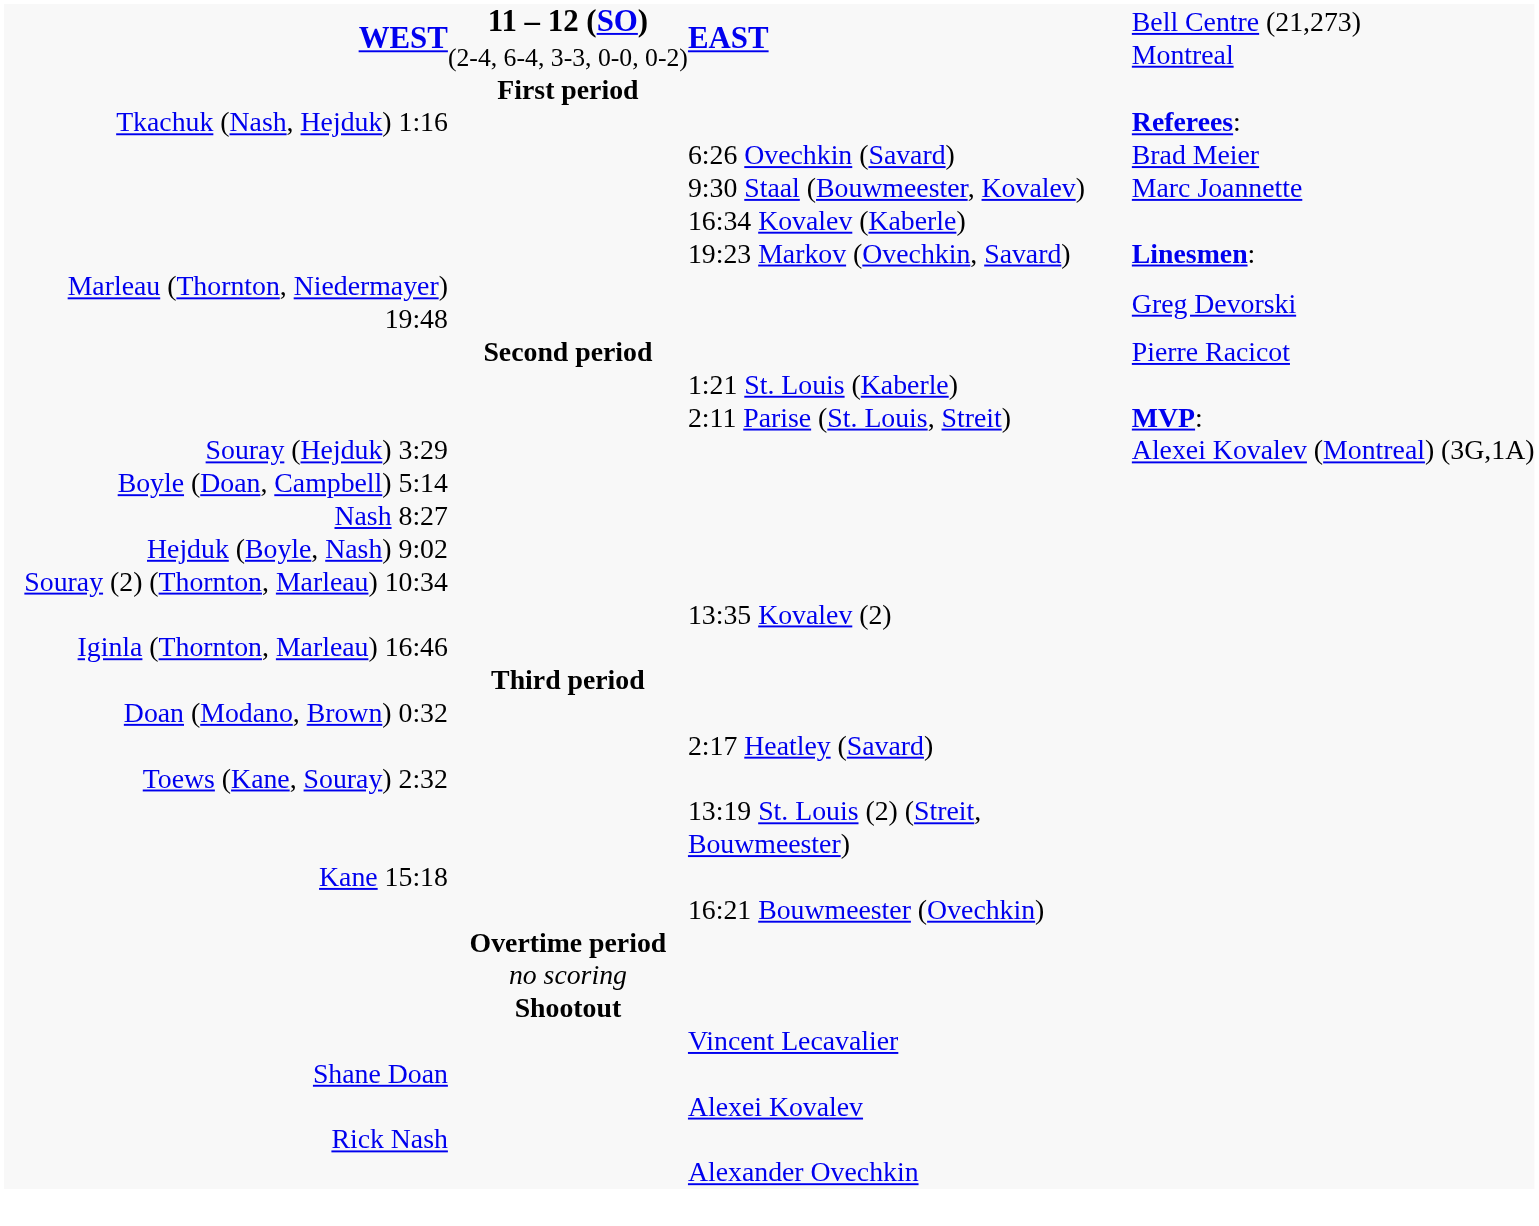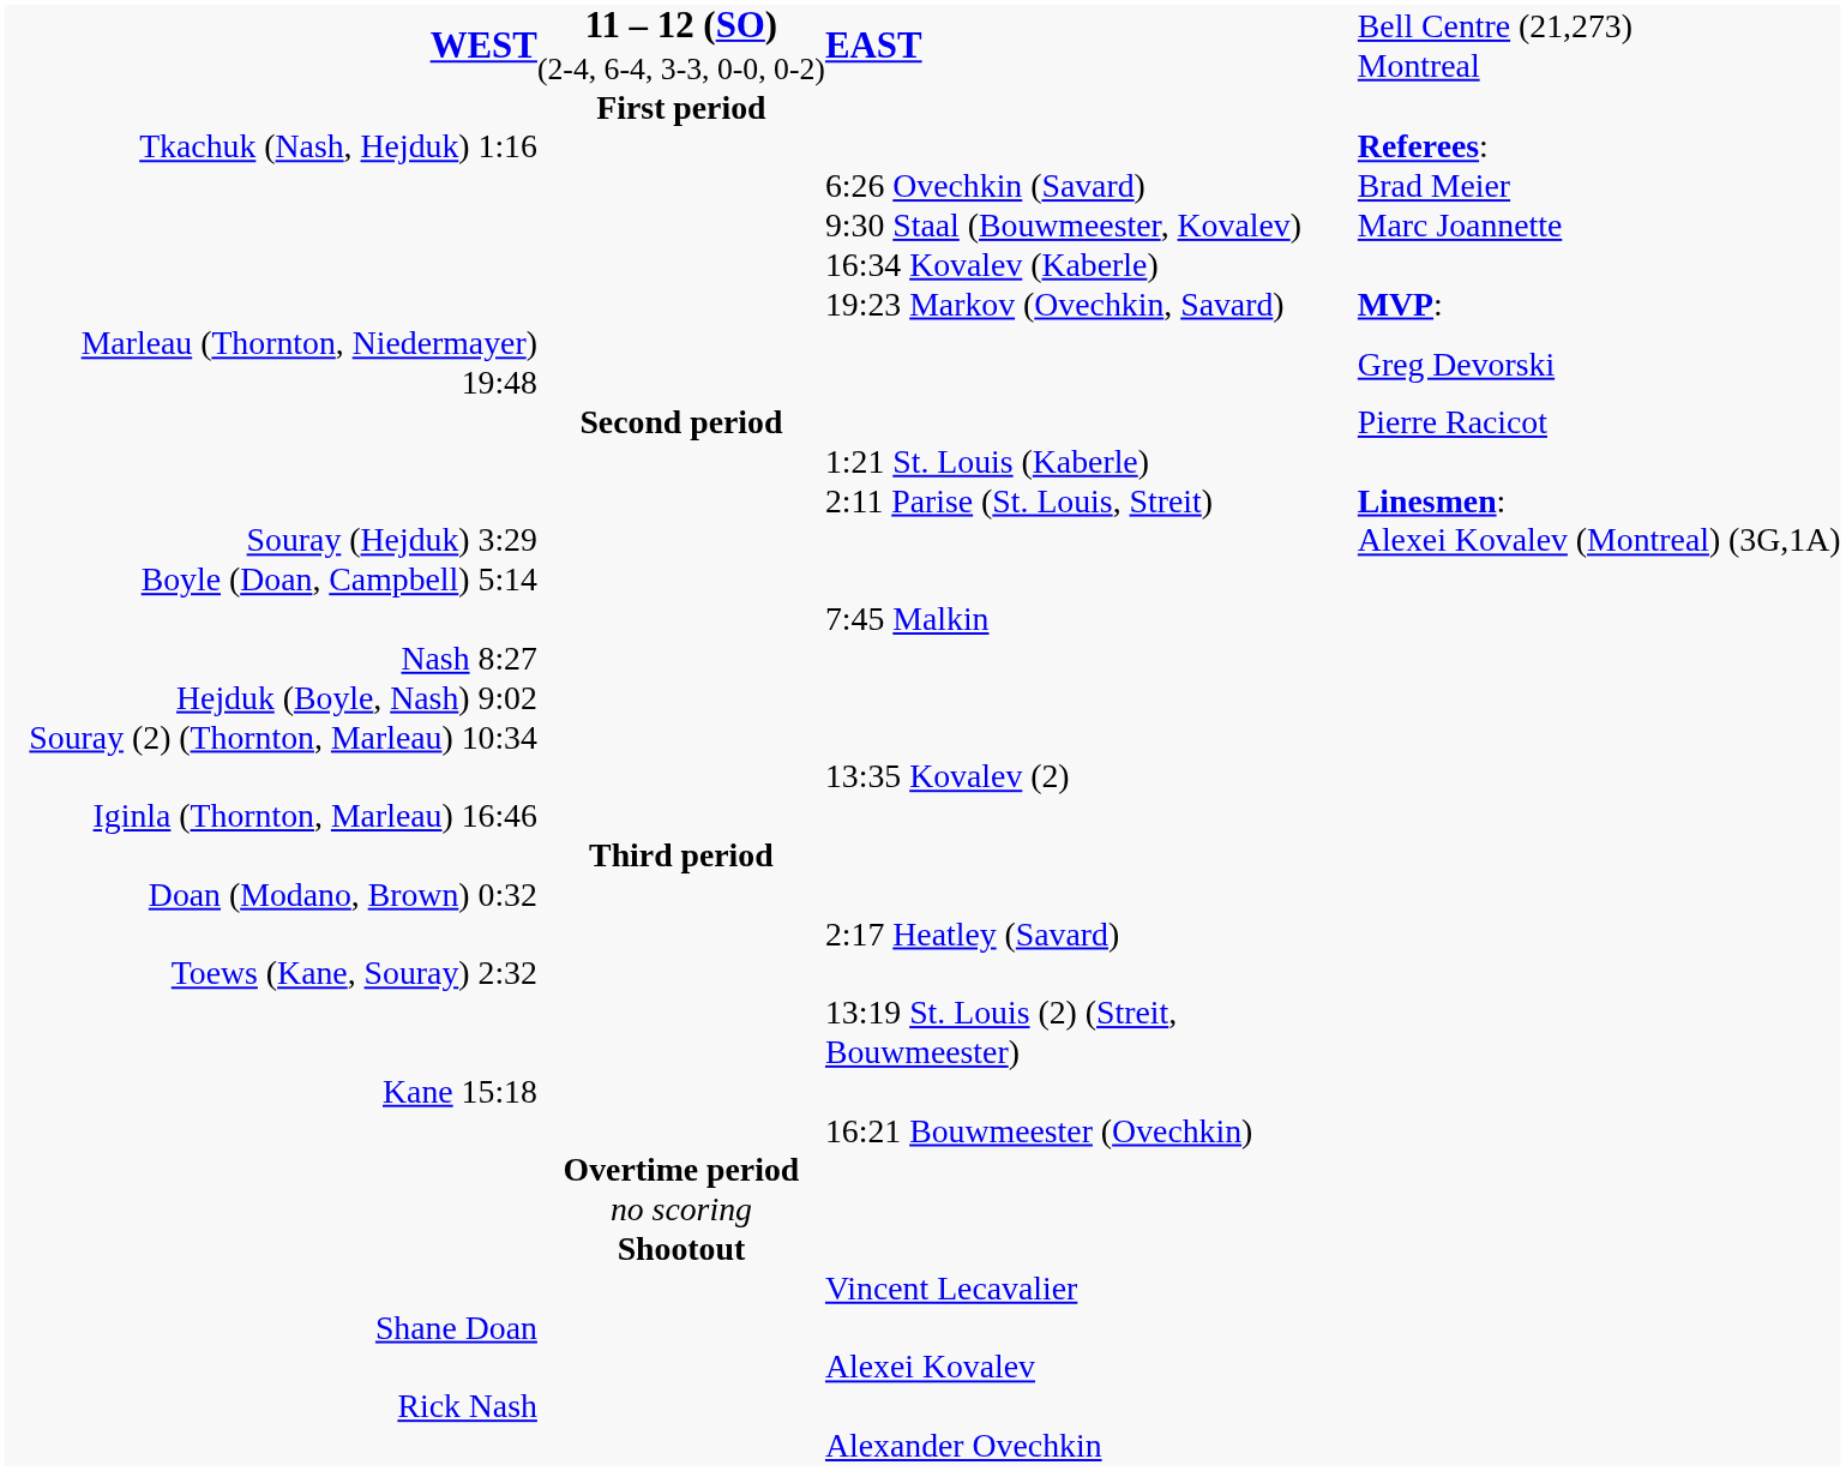 <table cellpadding=0 cellspacing=0 border=0 style="background-color:#F8F8F8">
 <tr>
 <td></td>
 <td align=right width="230"><strong><a href='#'>WEST</a></strong></td>
 <td align=center><strong>11 – 12 (<a href='#'>SO</a>)</strong><br><small>(2-4, 6-4, 3-3, 0-0, 0-2)</small></td>
 <td width="230"><strong><a href='#'>EAST</a></strong></td>
 <td style=font-size:90%><a href='#'>Bell Centre</a> (21,273)<br><a href='#'>Montreal</a></td>
 </tr>
 <tr style=font-size:90%>
 <td></td>
 <td></td>
 <td align=center><strong>First period</strong></td>
 </tr>
 <tr style=font-size:90%>
 <td></td>
 <td align=right><a href='#'>Tkachuk</a> (<a href='#'>Nash</a>, <a href='#'>Hejduk</a>) 1:16</td>
 <td></td>
 <td></td>
 <td><strong><a href='#'>Referees</a></strong>:</td>
 </tr>
 <tr style=font-size:90%>
 <td></td>
 <td align=right></td>
 <td></td>
 <td>6:26 <a href='#'>Ovechkin</a> (<a href='#'>Savard</a>)</td>
 <td><a href='#'>Brad Meier</a></td>
 </tr>
 <tr style=font-size:90%>
 <td></td>
 <td align=right></td>
 <td></td>
 <td>9:30 <a href='#'>Staal</a> (<a href='#'>Bouwmeester</a>, <a href='#'>Kovalev</a>)</td>
 <td><a href='#'>Marc Joannette</a></td>
 </tr>
 <tr style=font-size:90%>
 <td></td>
 <td align=right></td>
 <td></td>
 <td>16:34 <a href='#'>Kovalev</a> (<a href='#'>Kaberle</a>)</td>
 <td></td>
 </tr>
 <tr style=font-size:90%>
 <td></td>
 <td align=right></td>
 <td></td>
 <td>19:23 <a href='#'>Markov</a> (<a href='#'>Ovechkin</a>, <a href='#'>Savard</a>)</td>
-<td><strong><a href='#'>Linesmen</a></strong>:</td>
+<td><strong><a href='#'>MVP</a></strong>:</td>
 </tr>
 <tr style=font-size:90%>
 <td></td>
 <td align=right><a href='#'>Marleau</a> (<a href='#'>Thornton</a>, <a href='#'>Niedermayer</a>) 19:48</td>
 <td></td>
 <td></td>
 <td><a href='#'>Greg Devorski</a></td>
 </tr>
 <tr style=font-size:90%>
 <td></td>
 <td></td>
 <td align=center><strong>Second period</strong></td>
 <td></td>
 <td><a href='#'>Pierre Racicot</a></td>
 </tr>
 <tr style=font-size:90%>
 <td></td>
 <td align=right></td>
 <td></td>
 <td>1:21 <a href='#'>St. Louis</a> (<a href='#'>Kaberle</a>)</td>
 <td></td>
 </tr>
 <tr style=font-size:90%>
 <td></td>
 <td align=right></td>
 <td></td>
 <td>2:11 <a href='#'>Parise</a> (<a href='#'>St. Louis</a>, <a href='#'>Streit</a>)</td>
-<td><strong><a href='#'>MVP</a></strong>:</td>
+<td><strong><a href='#'>Linesmen</a></strong>:</td>
 </tr>
 <tr style=font-size:90%>
 <td></td>
 <td align=right><a href='#'>Souray</a> (<a href='#'>Hejduk</a>) 3:29</td>
 <td></td>
 <td></td>
 <td><a href='#'>Alexei Kovalev</a> (<a href='#'>Montreal</a>) (3G,1A)</td>
 </tr>
 <tr style=font-size:90%>
 <td></td>
 <td align=right><a href='#'>Boyle</a> (<a href='#'>Doan</a>, <a href='#'>Campbell</a>) 5:14</td>
 <td></td>
+<td></td>
+</tr>
+<tr style=font-size:90%>
+<td></td>
+<td align=right></td>
+<td></td>
+<td>7:45 <a href='#'>Malkin</a></td>
 <td></td>
 </tr>
 <tr style=font-size:90%>
 <td></td>
 <td align=right><a href='#'>Nash</a> 8:27</td>
 <td></td>
 <td></td>
 </tr>
 <tr style=font-size:90%>
 <td></td>
 <td align=right><a href='#'>Hejduk</a> (<a href='#'>Boyle</a>, <a href='#'>Nash</a>) 9:02</td>
 <td></td>
 <td></td>
 </tr>
 <tr style=font-size:90%>
 <td></td>
 <td align=right><a href='#'>Souray</a> (2) (<a href='#'>Thornton</a>, <a href='#'>Marleau</a>) 10:34</td>
 <td></td>
 <td></td>
 </tr>
 <tr style=font-size:90%>
 <td></td>
 <td align=right></td>
 <td></td>
 <td>13:35 <a href='#'>Kovalev</a> (2)</td>
 <td></td>
 </tr>
 <tr style=font-size:90%>
 <td></td>
 <td align=right><a href='#'>Iginla</a> (<a href='#'>Thornton</a>, <a href='#'>Marleau</a>) 16:46</td>
 <td></td>
 <td></td>
 </tr>
 <tr style=font-size:90%>
 <td></td>
 <td></td>
 <td align=center><strong>Third period</strong></td>
 <td></td>
 <td></td>
 </tr>
 <tr style=font-size:90%>
 <td></td>
 <td align=right><a href='#'>Doan</a> (<a href='#'>Modano</a>, <a href='#'>Brown</a>) 0:32</td>
 <td></td>
 <td></td>
 </tr>
 <tr style=font-size:90%>
 <td></td>
 <td align=right></td>
 <td></td>
 <td>2:17 <a href='#'>Heatley</a> (<a href='#'>Savard</a>)</td>
 <td></td>
 </tr>
 <tr style=font-size:90%>
 <td></td>
 <td align=right><a href='#'>Toews</a> (<a href='#'>Kane</a>, <a href='#'>Souray</a>) 2:32</td>
 <td></td>
 <td></td>
 </tr>
 <tr style=font-size:90%>
 <td></td>
 <td align=right></td>
 <td></td>
 <td>13:19 <a href='#'>St. Louis</a> (2) (<a href='#'>Streit</a>, <a href='#'>Bouwmeester</a>)</td>
 <td></td>
 </tr>
 <tr style=font-size:90%>
 <td></td>
 <td align=right><a href='#'>Kane</a> 15:18</td>
 <td></td>
 <td></td>
 </tr>
 <tr style=font-size:90%>
 <td></td>
 <td align=right></td>
 <td></td>
 <td>16:21 <a href='#'>Bouwmeester</a> (<a href='#'>Ovechkin</a>)</td>
 <td></td>
 </tr>
 <tr style=font-size:90%>
 <td></td>
 <td></td>
 <td align=center><strong>Overtime period</strong></td>
 <td></td>
 <td></td>
 </tr>
 <tr style=font-size:90%>
 <td></td>
 <td></td>
 <td align=center><em>no scoring</em></td>
 <td></td>
 <td></td>
 </tr>
 <tr style=font-size:90%>
 <td></td>
 <td></td>
 <td align=center><strong>Shootout</strong></td>
 <td></td>
 <td></td>
 </tr>
 <tr style=font-size:90%>
 <td></td>
 <td align=right></td>
 <td></td>
 <td> <a href='#'>Vincent Lecavalier</a></td>
 <td></td>
 </tr>
 <tr style=font-size:90%>
 <td></td>
 <td align=right><a href='#'>Shane Doan</a> </td>
 <td></td>
 <td></td>
 </tr>
 <tr style=font-size:90%>
 <td></td>
 <td align=right></td>
 <td></td>
 <td> <a href='#'>Alexei Kovalev</a></td>
 <td></td>
 </tr>
 <tr style=font-size:90%>
 <td></td>
 <td align=right><a href='#'>Rick Nash</a> </td>
 <td></td>
 <td></td>
 </tr>
 <tr style=font-size:90%>
 <td></td>
 <td align=right></td>
 <td></td>
 <td> <a href='#'>Alexander Ovechkin</a></td>
 <td></td>
 </tr>
 <tr style=font-size:90%>
 </tr>
 </table>
